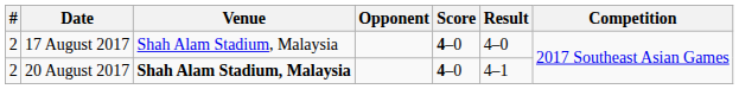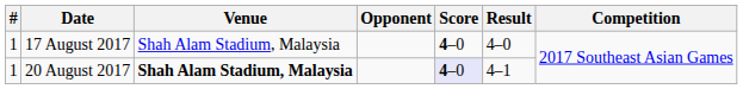 <table class="wikitable">
 <tr>
 <th>#</th>
 <th>Date</th>
 <th>Venue</th>
 <th>Opponent</th>
 <th>Score</th>
 <th>Result</th>
 <th>Competition</th>
 </tr>
 <tr>
-<td>2</td>
+<td>1</td>
 <td>17 August 2017</td>
 <td><a href='#'>Shah Alam Stadium</a>, Malaysia</td>
 <td></td>
 <td><strong>4</strong>–0</td>
 <td>4–0</td>
 <td rowspan=2><a href='#'>2017 Southeast Asian Games</a></td>
 </tr>
 <tr>
-<td>2</td>
+<td>1</td>
 <td>20 August 2017</td>
 <td><strong>Shah Alam Stadium, Malaysia</strong></td>
 <td></td>
-<td><strong>4</strong>–0</td>
+<td style="background: lavender;"><strong>4</strong>–0</td>
 <td>4–1</td>
 </tr>
 </table>
